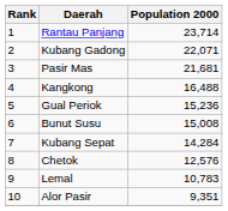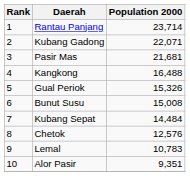 <table class="wikitable" style="text-align:right; margin-right:60px">
 <tr>
 <th>Rank</th>
 <th>Daerah</th>
 <th>Population 2000</th>
 </tr>
 <tr>
 <td align=left>1</td>
 <td align=left><a href='#'>Rantau Panjang</a></td>
 <td>23,714</td>
 </tr>
 <tr>
 <td align=left>2</td>
 <td align=left>Kubang Gadong</td>
 <td>22,071</td>
 </tr>
 <tr>
 <td align=left>3</td>
 <td align=left>Pasir Mas</td>
 <td>21,681</td>
 </tr>
 <tr>
 <td align=left>4</td>
 <td align=left>Kangkong</td>
 <td>16,488</td>
 </tr>
 <tr>
 <td align=left>5</td>
 <td align=left>Gual Periok</td>
-<td>15,236</td>
+<td>15,326</td>
 </tr>
 <tr>
 <td align=left>6</td>
 <td align=left>Bunut Susu</td>
 <td>15,008</td>
 </tr>
 <tr>
 <td align=left>7</td>
 <td align=left>Kubang Sepat</td>
-<td>14,284</td>
+<td>14,484</td>
 </tr>
 <tr>
 <td align=left>8</td>
 <td align=left>Chetok</td>
 <td>12,576</td>
 </tr>
 <tr>
 <td align=left>9</td>
 <td align=left>Lemal</td>
 <td>10,783</td>
 </tr>
 <tr>
 <td align=left>10</td>
 <td align=left>Alor Pasir</td>
 <td>9,351</td>
 </tr>
 <tr>
 </tr>
 </table>
